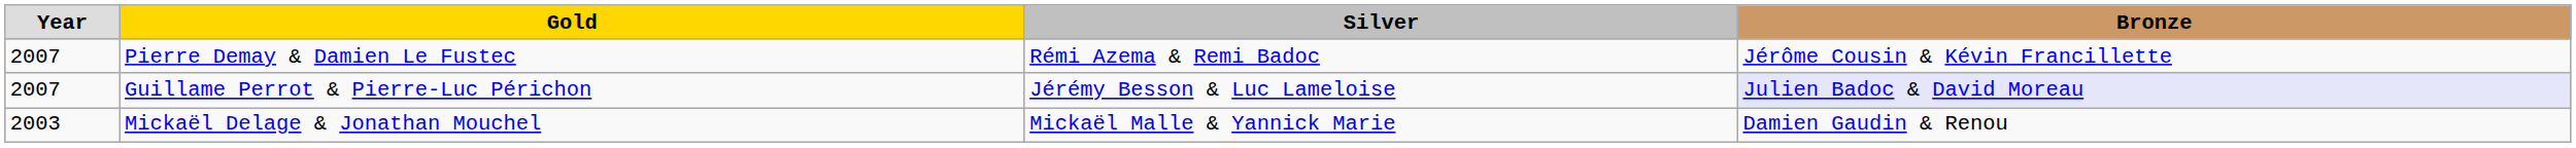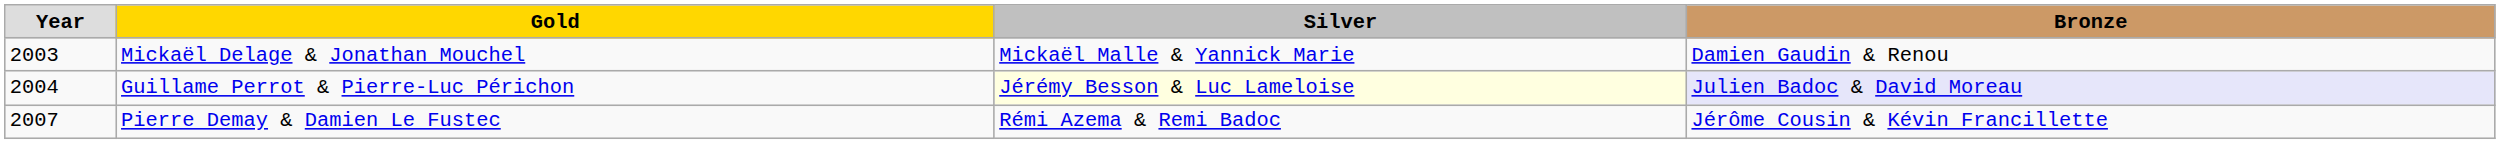 <table class="wikitable" style="width: 80%; text-align:left;">
 <tr>
 <td style="background:#DDDDDD; font-weight:bold; text-align:center;">Year</td>
 <td style="background:gold; font-weight:bold; text-align:center;">Gold</td>
 <td style="background:silver; font-weight:bold; text-align:center;">Silver</td>
 <td style="background:#cc9966; font-weight:bold; text-align:center;">Bronze</td>
 </tr>
 <tr>
+<td>2003</td>
+<td><a href='#'>Mickaël Delage</a> & <a href='#'>Jonathan Mouchel</a></td>
+<td><a href='#'>Mickaël Malle</a> & <a href='#'>Yannick Marie</a></td>
+<td><a href='#'>Damien Gaudin</a> & Renou</td>
+</tr>
+<tr>
+<td>2004</td>
+<td><a href='#'>Guillame Perrot</a> & <a href='#'>Pierre-Luc Périchon</a></td>
+<td style="background: lightyellow;"><a href='#'>Jérémy Besson</a> & <a href='#'>Luc Lameloise</a></td>
+<td style="background: lavender;"><a href='#'>Julien Badoc</a> & <a href='#'>David Moreau</a></td>
+</tr>
+<tr>
 <td>2007</td>
 <td><a href='#'>Pierre Demay</a> & <a href='#'>Damien Le Fustec</a></td>
 <td><a href='#'>Rémi Azema</a> & <a href='#'>Remi Badoc</a></td>
 <td><a href='#'>Jérôme Cousin</a> & <a href='#'>Kévin Francillette</a></td>
 </tr>
-<tr>
-<td>2007</td>
-<td><a href='#'>Guillame Perrot</a> & <a href='#'>Pierre-Luc Périchon</a></td>
-<td><a href='#'>Jérémy Besson</a> & <a href='#'>Luc Lameloise</a></td>
-<td style="background: lavender;"><a href='#'>Julien Badoc</a> & <a href='#'>David Moreau</a></td>
-</tr>
-<tr>
-<td>2003</td>
-<td><a href='#'>Mickaël Delage</a> & <a href='#'>Jonathan Mouchel</a></td>
-<td><a href='#'>Mickaël Malle</a> & <a href='#'>Yannick Marie</a></td>
-<td><a href='#'>Damien Gaudin</a> & Renou</td>
-</tr>
 </table>
